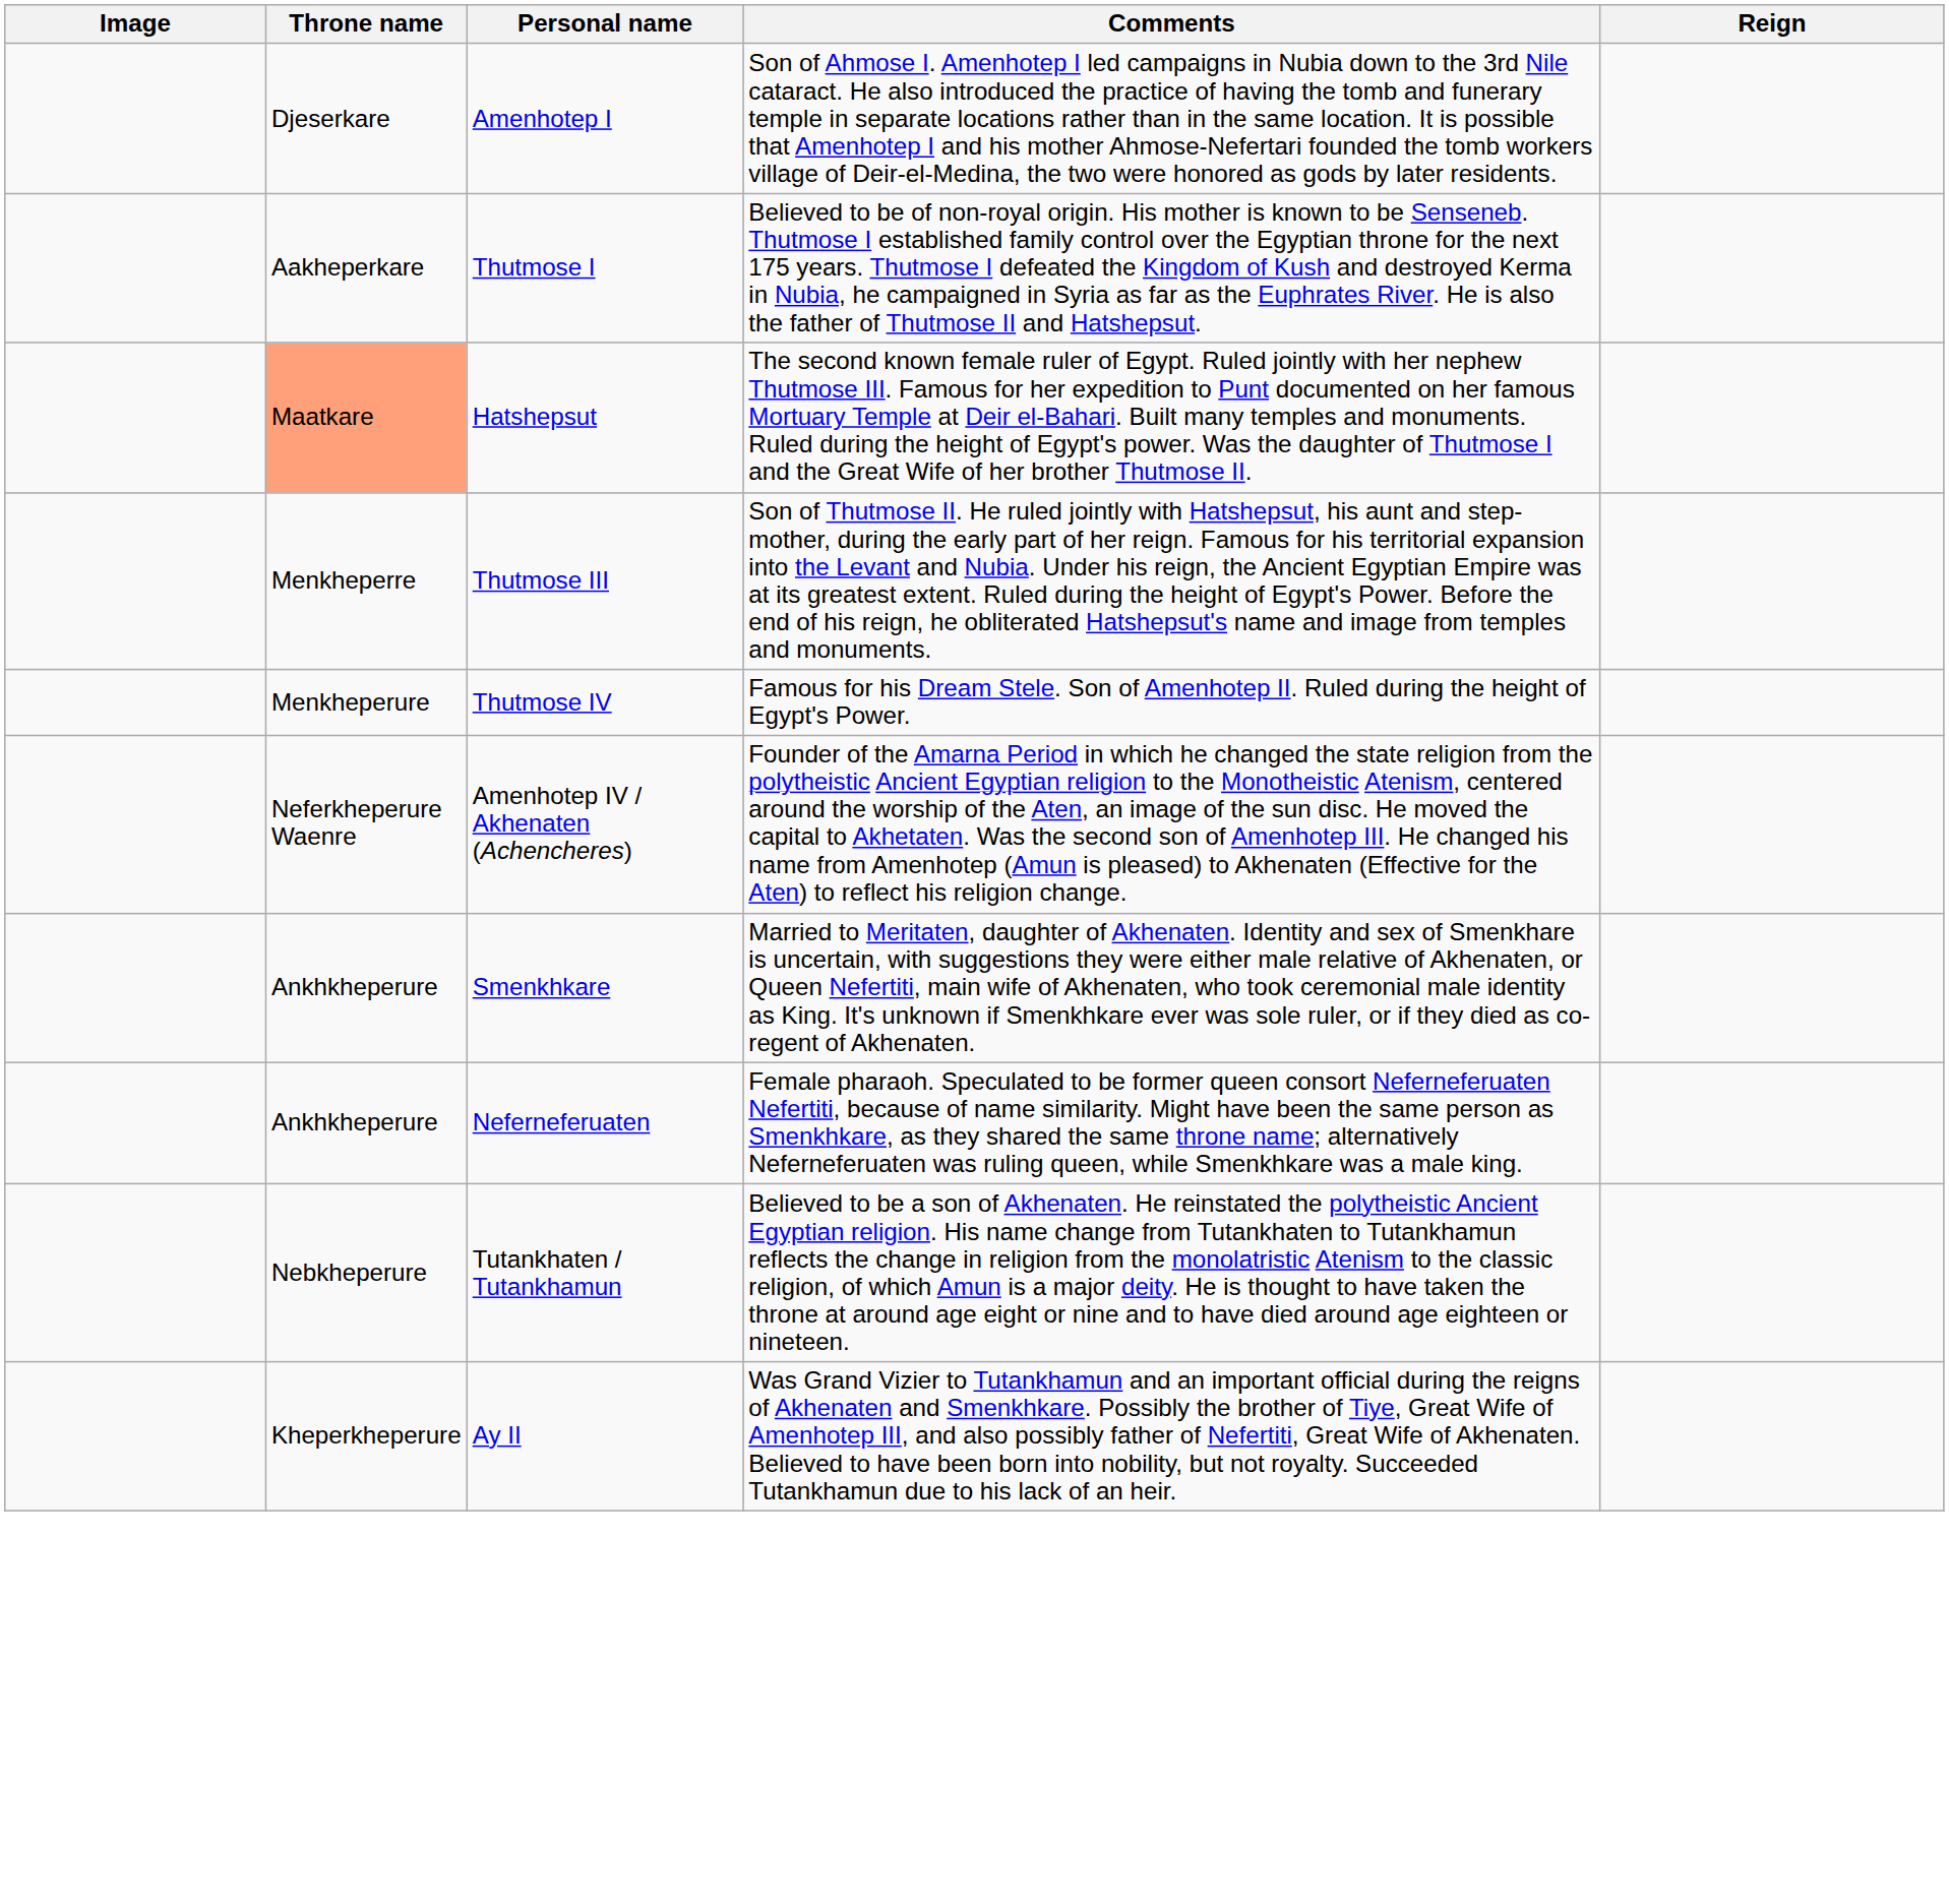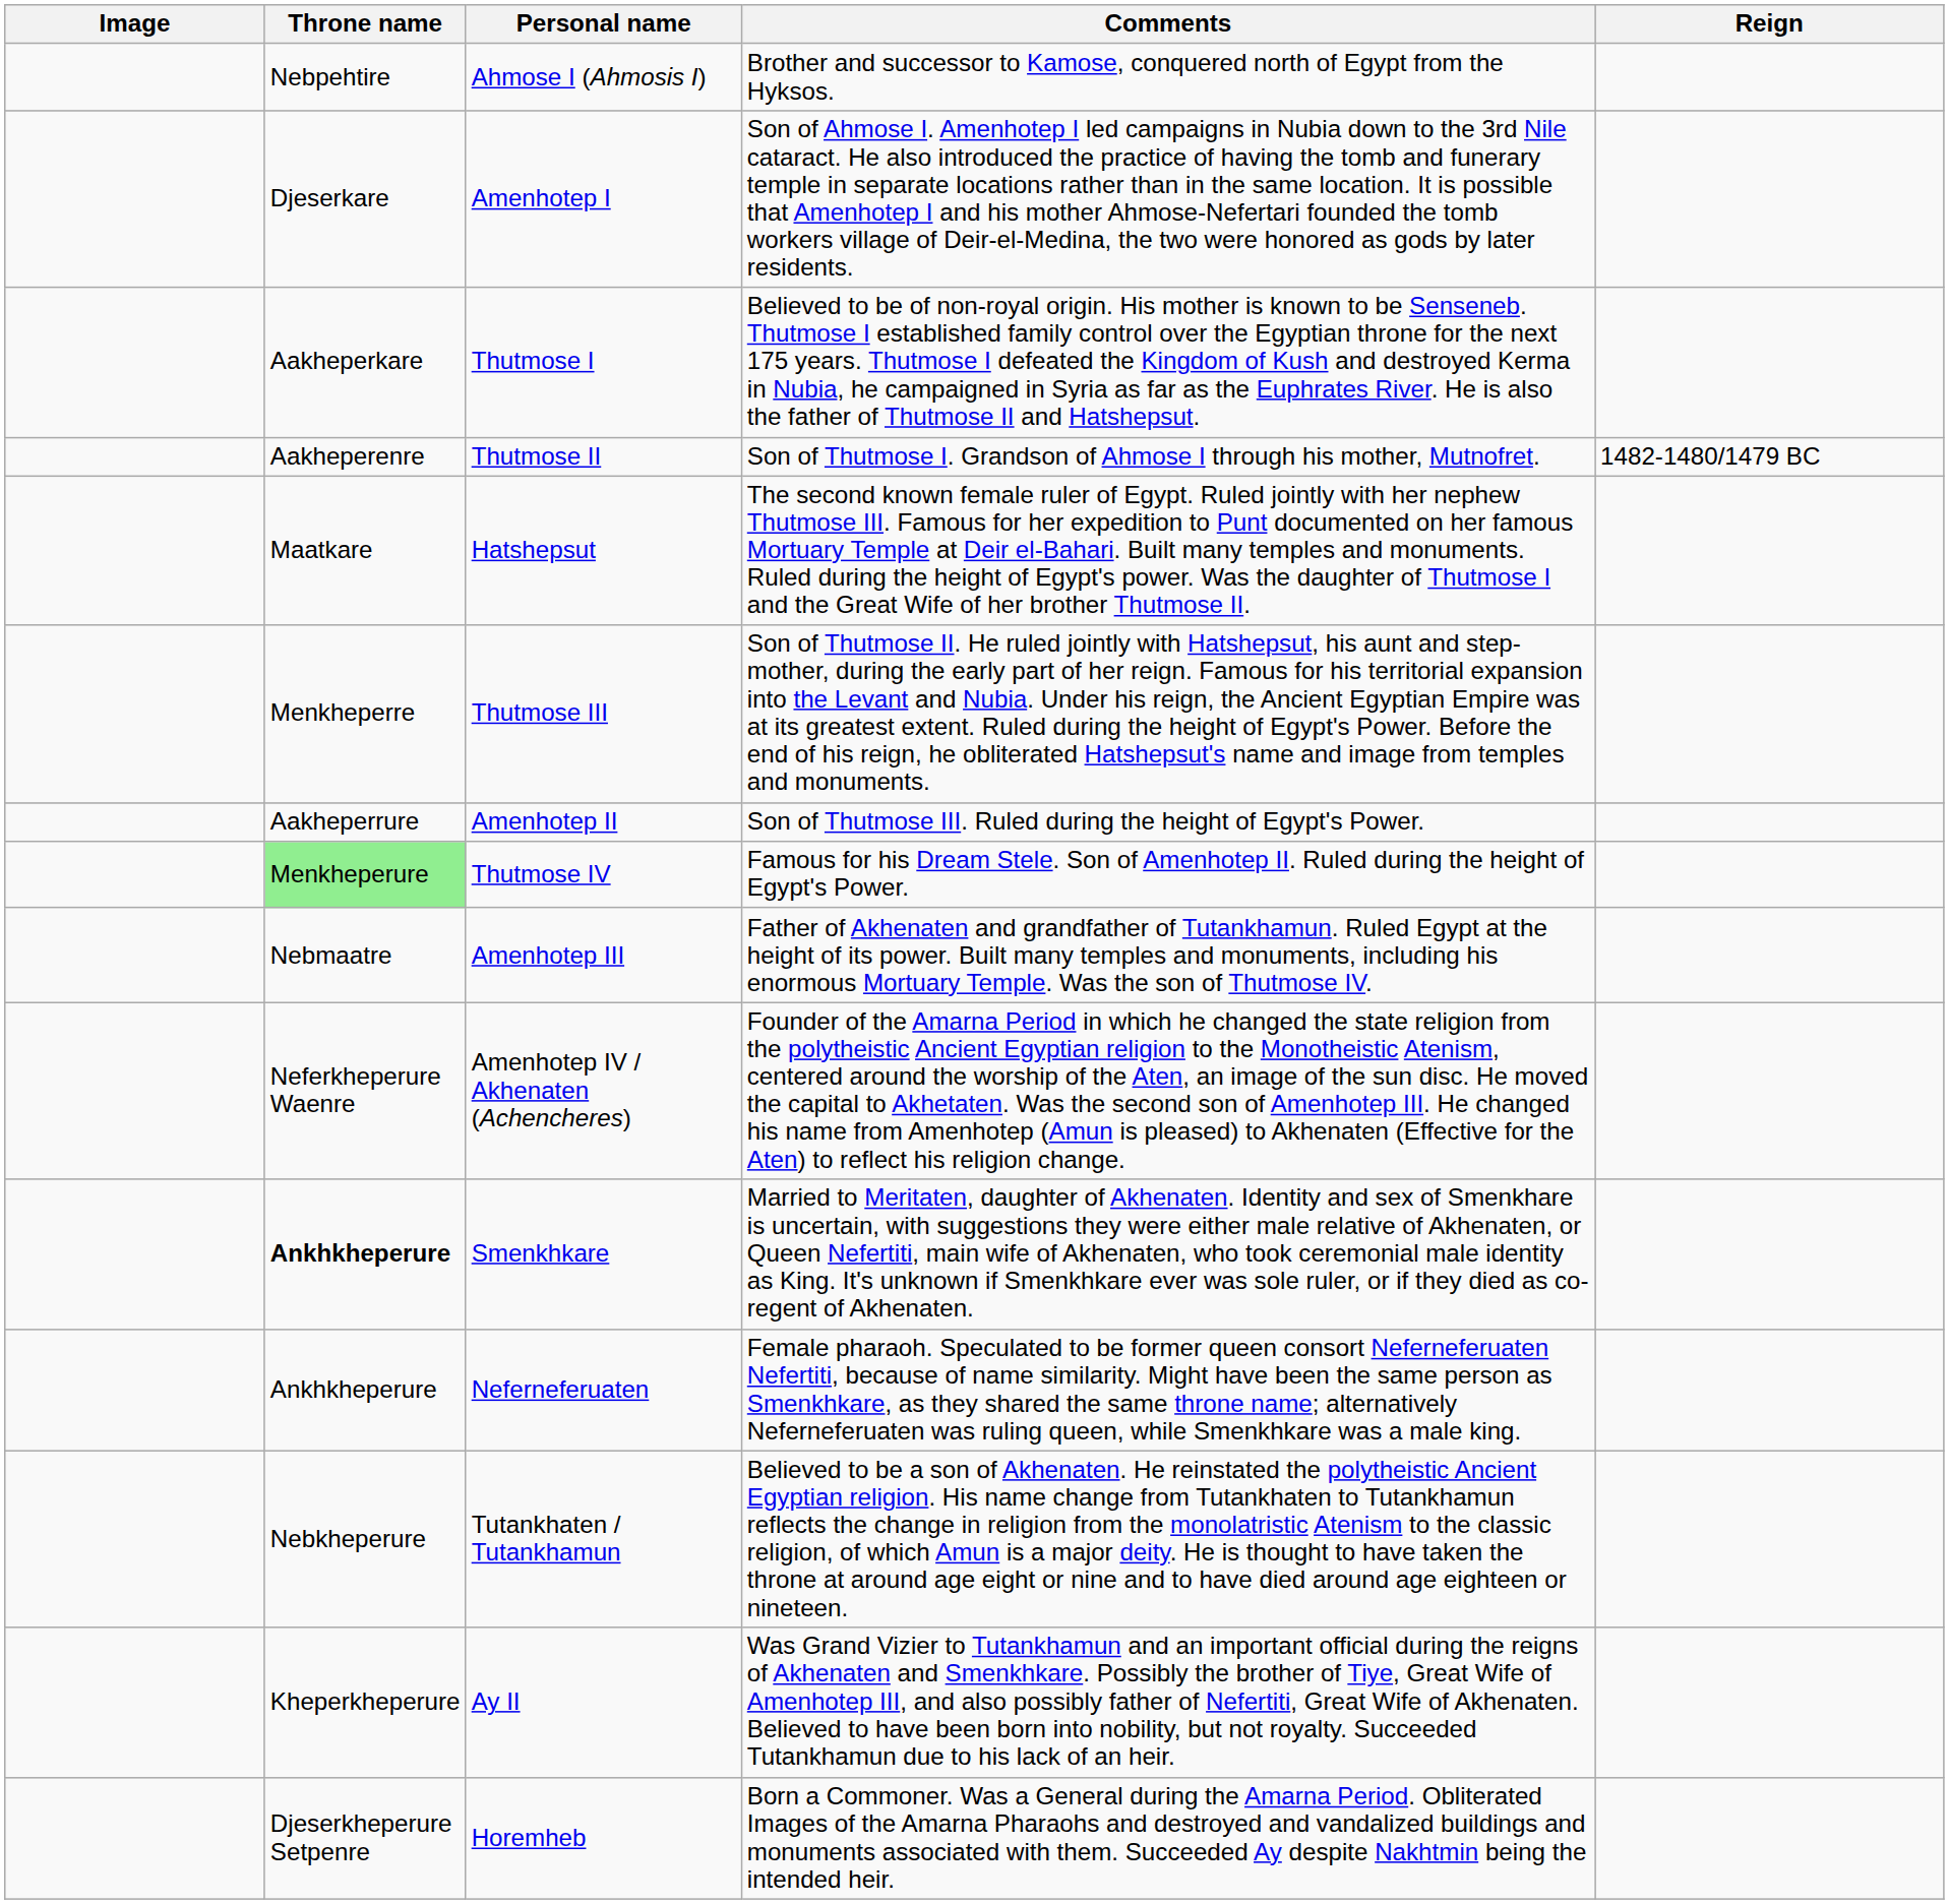 <table class="wikitable" width="100%">
 <tr>
 <th width="15%">Image</th>
 <th>Throne name</th>
 <th width="15%">Personal name</th>
 <th width="50%">Comments</th>
 <th width="20%">Reign</th>
+</tr>
+<tr>
+<td></td>
+<td>Nebpehtire</td>
+<td><a href='#'>Ahmose I</a> (<em>Ahmosis I</em>)</td>
+<td>Brother and successor to <a href='#'>Kamose</a>, conquered north of Egypt from the Hyksos.</td>
+<td></td>
 </tr>
 <tr>
 <td></td>
 <td>Djeserkare</td>
 <td><a href='#'>Amenhotep I</a></td>
 <td>Son of <a href='#'>Ahmose I</a>. <a href='#'>Amenhotep I</a> led campaigns in Nubia down to the 3rd <a href='#'>Nile</a> cataract. He also introduced the practice of having the tomb and funerary temple in separate locations rather than in the same location. It is possible that <a href='#'>Amenhotep I</a> and his mother Ahmose-Nefertari founded the tomb workers village of Deir-el-Medina, the two were honored as gods by later residents.</td>
 <td></td>
 </tr>
 <tr>
 <td></td>
 <td>Aakheperkare</td>
 <td><a href='#'>Thutmose I</a></td>
 <td>Believed to be of non-royal origin. His mother is known to be <a href='#'>Senseneb</a>. <a href='#'>Thutmose I</a> established family control over the Egyptian throne for the next 175 years. <a href='#'>Thutmose I</a> defeated the <a href='#'>Kingdom of Kush</a> and destroyed Kerma in <a href='#'>Nubia</a>, he campaigned in Syria as far as the <a href='#'>Euphrates River</a>. He is also the father of <a href='#'>Thutmose II</a> and <a href='#'>Hatshepsut</a>.</td>
 <td></td>
 </tr>
 <tr>
 <td></td>
-<td style="background: lightsalmon;">Maatkare</td>
+<td>Aakheperenre</td>
+<td><a href='#'>Thutmose II</a></td>
+<td>Son of <a href='#'>Thutmose I</a>. Grandson of <a href='#'>Ahmose I</a> through his mother, <a href='#'>Mutnofret</a>.</td>
+<td {{center>1482-1480/1479 BC</td>
+</tr>
+<tr>
+<td></td>
+<td>Maatkare</td>
 <td><a href='#'>Hatshepsut</a></td>
 <td>The second known female ruler of Egypt. Ruled jointly with her nephew <a href='#'>Thutmose III</a>. Famous for her expedition to <a href='#'>Punt</a> documented on her famous <a href='#'>Mortuary Temple</a> at <a href='#'>Deir el-Bahari</a>. Built many temples and monuments. Ruled during the height of Egypt's power. Was the daughter of <a href='#'>Thutmose I</a> and the Great Wife of her brother <a href='#'>Thutmose II</a>.</td>
 <td></td>
 </tr>
 <tr>
 <td></td>
 <td>Menkheperre</td>
 <td><a href='#'>Thutmose III</a></td>
 <td>Son of <a href='#'>Thutmose II</a>. He ruled jointly with <a href='#'>Hatshepsut</a>, his aunt and step-mother, during the early part of her reign. Famous for his territorial expansion into <a href='#'>the Levant</a> and <a href='#'>Nubia</a>. Under his reign, the Ancient Egyptian Empire was at its greatest extent. Ruled during the height of Egypt's Power. Before the end of his reign, he obliterated <a href='#'>Hatshepsut's</a> name and image from temples and monuments.</td>
 <td></td>
 </tr>
 <tr>
 <td></td>
-<td>Menkheperure</td>
+<td>Aakheperrure</td>
+<td><a href='#'>Amenhotep II</a></td>
+<td>Son of <a href='#'>Thutmose III</a>. Ruled during the height of Egypt's Power.</td>
+<td></td>
+</tr>
+<tr>
+<td></td>
+<td style="background: lightgreen;">Menkheperure</td>
 <td><a href='#'>Thutmose IV</a></td>
 <td>Famous for his <a href='#'>Dream Stele</a>. Son of <a href='#'>Amenhotep II</a>. Ruled during the height of Egypt's Power.</td>
+<td></td>
+</tr>
+<tr>
+<td></td>
+<td>Nebmaatre</td>
+<td><a href='#'>Amenhotep III</a></td>
+<td>Father of <a href='#'>Akhenaten</a> and grandfather of <a href='#'>Tutankhamun</a>. Ruled Egypt at the height of its power. Built many temples and monuments, including his enormous <a href='#'>Mortuary Temple</a>. Was the son of <a href='#'>Thutmose IV</a>.</td>
 <td></td>
 </tr>
 <tr>
 <td></td>
 <td>Neferkheperure Waenre</td>
 <td>Amenhotep IV / <a href='#'>Akhenaten</a> (<em>Achencheres</em>)</td>
 <td>Founder of the <a href='#'>Amarna Period</a> in which he changed the state religion from the <a href='#'>polytheistic</a> <a href='#'>Ancient Egyptian religion</a> to the <a href='#'>Monotheistic</a> <a href='#'>Atenism</a>, centered around the worship of the <a href='#'>Aten</a>, an image of the sun disc. He moved the capital to <a href='#'>Akhetaten</a>. Was the second son of <a href='#'>Amenhotep III</a>. He changed his name from Amenhotep (<a href='#'>Amun</a> is pleased) to Akhenaten (Effective for the <a href='#'>Aten</a>) to reflect his religion change.</td>
 <td></td>
 </tr>
 <tr>
 <td></td>
-<td>Ankhkheperure</td>
+<td><strong>Ankhkheperure</strong></td>
 <td><a href='#'>Smenkhkare</a></td>
 <td>Married to <a href='#'>Meritaten</a>, daughter of <a href='#'>Akhenaten</a>. Identity and sex of Smenkhare is uncertain, with suggestions they were either male relative of Akhenaten, or Queen <a href='#'>Nefertiti</a>, main wife of Akhenaten, who took ceremonial male identity as King. It's unknown if Smenkhkare ever was sole ruler, or if they died as co-regent of Akhenaten.</td>
 <td></td>
 </tr>
 <tr>
 <td></td>
 <td>Ankhkheperure</td>
 <td><a href='#'>Neferneferuaten</a></td>
 <td>Female pharaoh. Speculated to be former queen consort <a href='#'>Neferneferuaten Nefertiti</a>, because of name similarity. Might have been the same person as <a href='#'>Smenkhkare</a>, as they shared the same <a href='#'>throne name</a>; alternatively Neferneferuaten was ruling queen, while Smenkhkare was a male king.</td>
 <td></td>
 </tr>
 <tr>
 <td></td>
 <td>Nebkheperure</td>
 <td>Tutankhaten / <a href='#'>Tutankhamun</a></td>
 <td>Believed to be a son of <a href='#'>Akhenaten</a>. He reinstated the <a href='#'>polytheistic Ancient Egyptian religion</a>. His name change from Tutankhaten to Tutankhamun reflects the change in religion from the <a href='#'>monolatristic</a> <a href='#'>Atenism</a> to the classic religion, of which <a href='#'>Amun</a> is a major <a href='#'>deity</a>. He is thought to have taken the throne at around age eight or nine and to have died around age eighteen or nineteen.</td>
 <td></td>
 </tr>
 <tr>
 <td></td>
 <td>Kheperkheperure</td>
 <td><a href='#'>Ay II</a></td>
 <td>Was Grand Vizier to <a href='#'>Tutankhamun</a> and an important official during the reigns of <a href='#'>Akhenaten</a> and <a href='#'>Smenkhkare</a>. Possibly the brother of <a href='#'>Tiye</a>, Great Wife of <a href='#'>Amenhotep III</a>, and also possibly father of <a href='#'>Nefertiti</a>, Great Wife of Akhenaten. Believed to have been born into nobility, but not royalty. Succeeded Tutankhamun due to his lack of an heir.</td>
 <td></td>
 </tr>
+<tr>
+<td></td>
+<td>Djeserkheperure Setpenre</td>
+<td><a href='#'>Horemheb</a></td>
+<td>Born a Commoner. Was a General during the <a href='#'>Amarna Period</a>. Obliterated Images of the Amarna Pharaohs and destroyed and vandalized buildings and monuments associated with them. Succeeded <a href='#'>Ay</a> despite <a href='#'>Nakhtmin</a> being the intended heir.</td>
+<td></td>
+</tr>
 </table>
